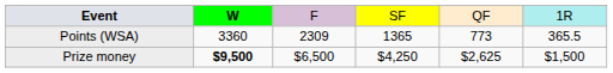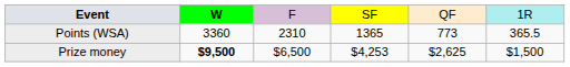 <table class=wikitable style=font-size:90%;text-align:center>
 <tr>
 <td width=200 colspan=1 bgcolor=#dfe2e9><strong>Event</strong></td>
 <td width=80 bgcolor=lime><strong>W</strong></td>
 <td width=85 bgcolor=#D8BFD8>F</td>
 <td width=85 bgcolor=#FFFF00>SF</td>
 <td width=85 bgcolor=#ffebcd>QF</td>
 <td width=85 bgcolor=#afeeee>1R</td>
 </tr>
 <tr>
 <td bgcolor=#EDEDED>Points (WSA)</td>
 <td>3360</td>
-<td>2309</td>
+<td>2310</td>
 <td>1365</td>
 <td>773</td>
 <td>365.5</td>
 </tr>
 <tr>
 <td bgcolor=#EDEDED>Prize money</td>
 <td><strong>$9,500</strong></td>
 <td>$6,500</td>
-<td>$4,250</td>
+<td>$4,253</td>
 <td>$2,625</td>
 <td>$1,500</td>
 </tr>
 </table>
